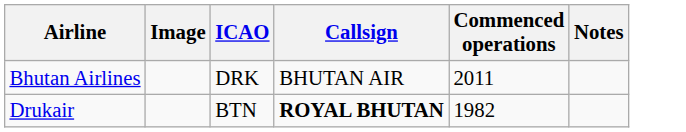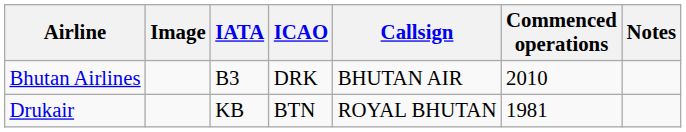 <table class="wikitable sortable">
 <tr valign="middle">
 <th>Airline</th>
 <th>Image</th>
+<th><a href='#'>IATA</a></th>
 <th><a href='#'>ICAO</a></th>
 <th><a href='#'>Callsign</a></th>
 <th>Commenced<br>operations</th>
 <th>Notes</th>
 </tr>
 <tr>
 <td><a href='#'>Bhutan Airlines</a></td>
 <td></td>
+<td>B3</td>
 <td>DRK</td>
 <td>BHUTAN AIR</td>
-<td>2011</td>
+<td>2010</td>
 <td></td>
 </tr>
 <tr>
 <td><a href='#'>Drukair</a></td>
 <td></td>
+<td>KB</td>
 <td>BTN</td>
-<td><strong>ROYAL BHUTAN</strong></td>
-<td>1982</td>
+<td>ROYAL BHUTAN</td>
+<td>1981</td>
 <td></td>
 </tr>
 </table>
